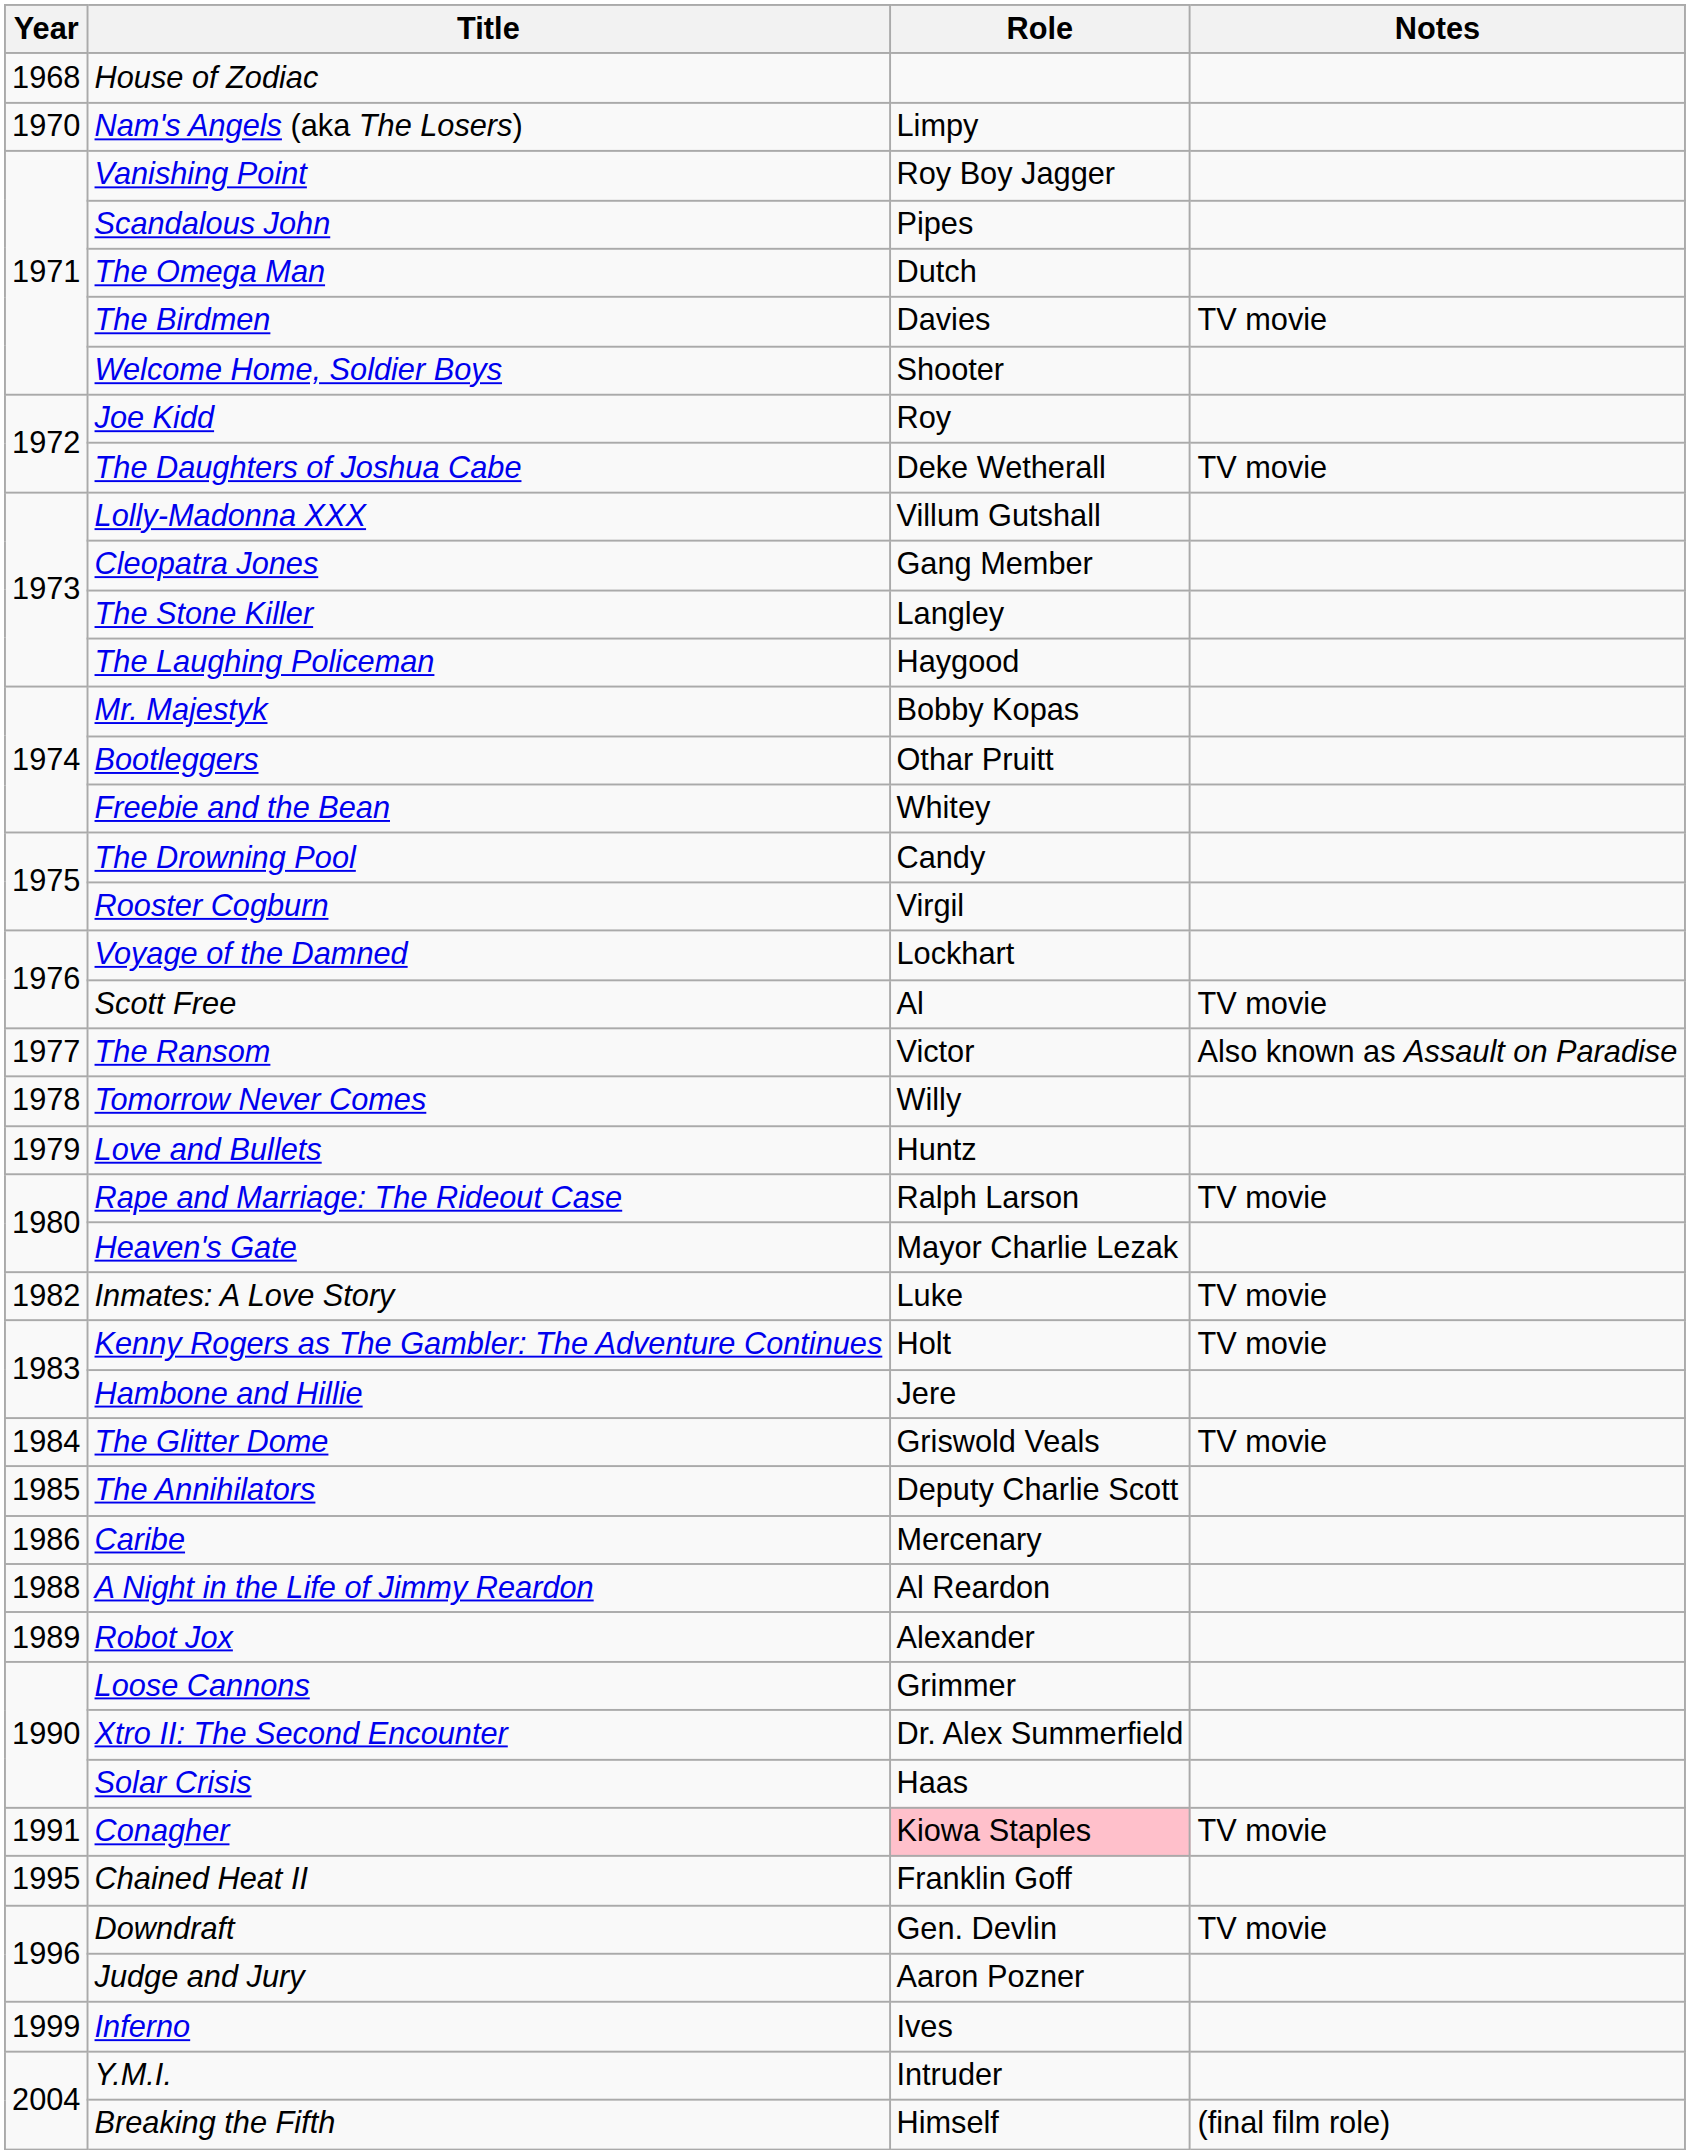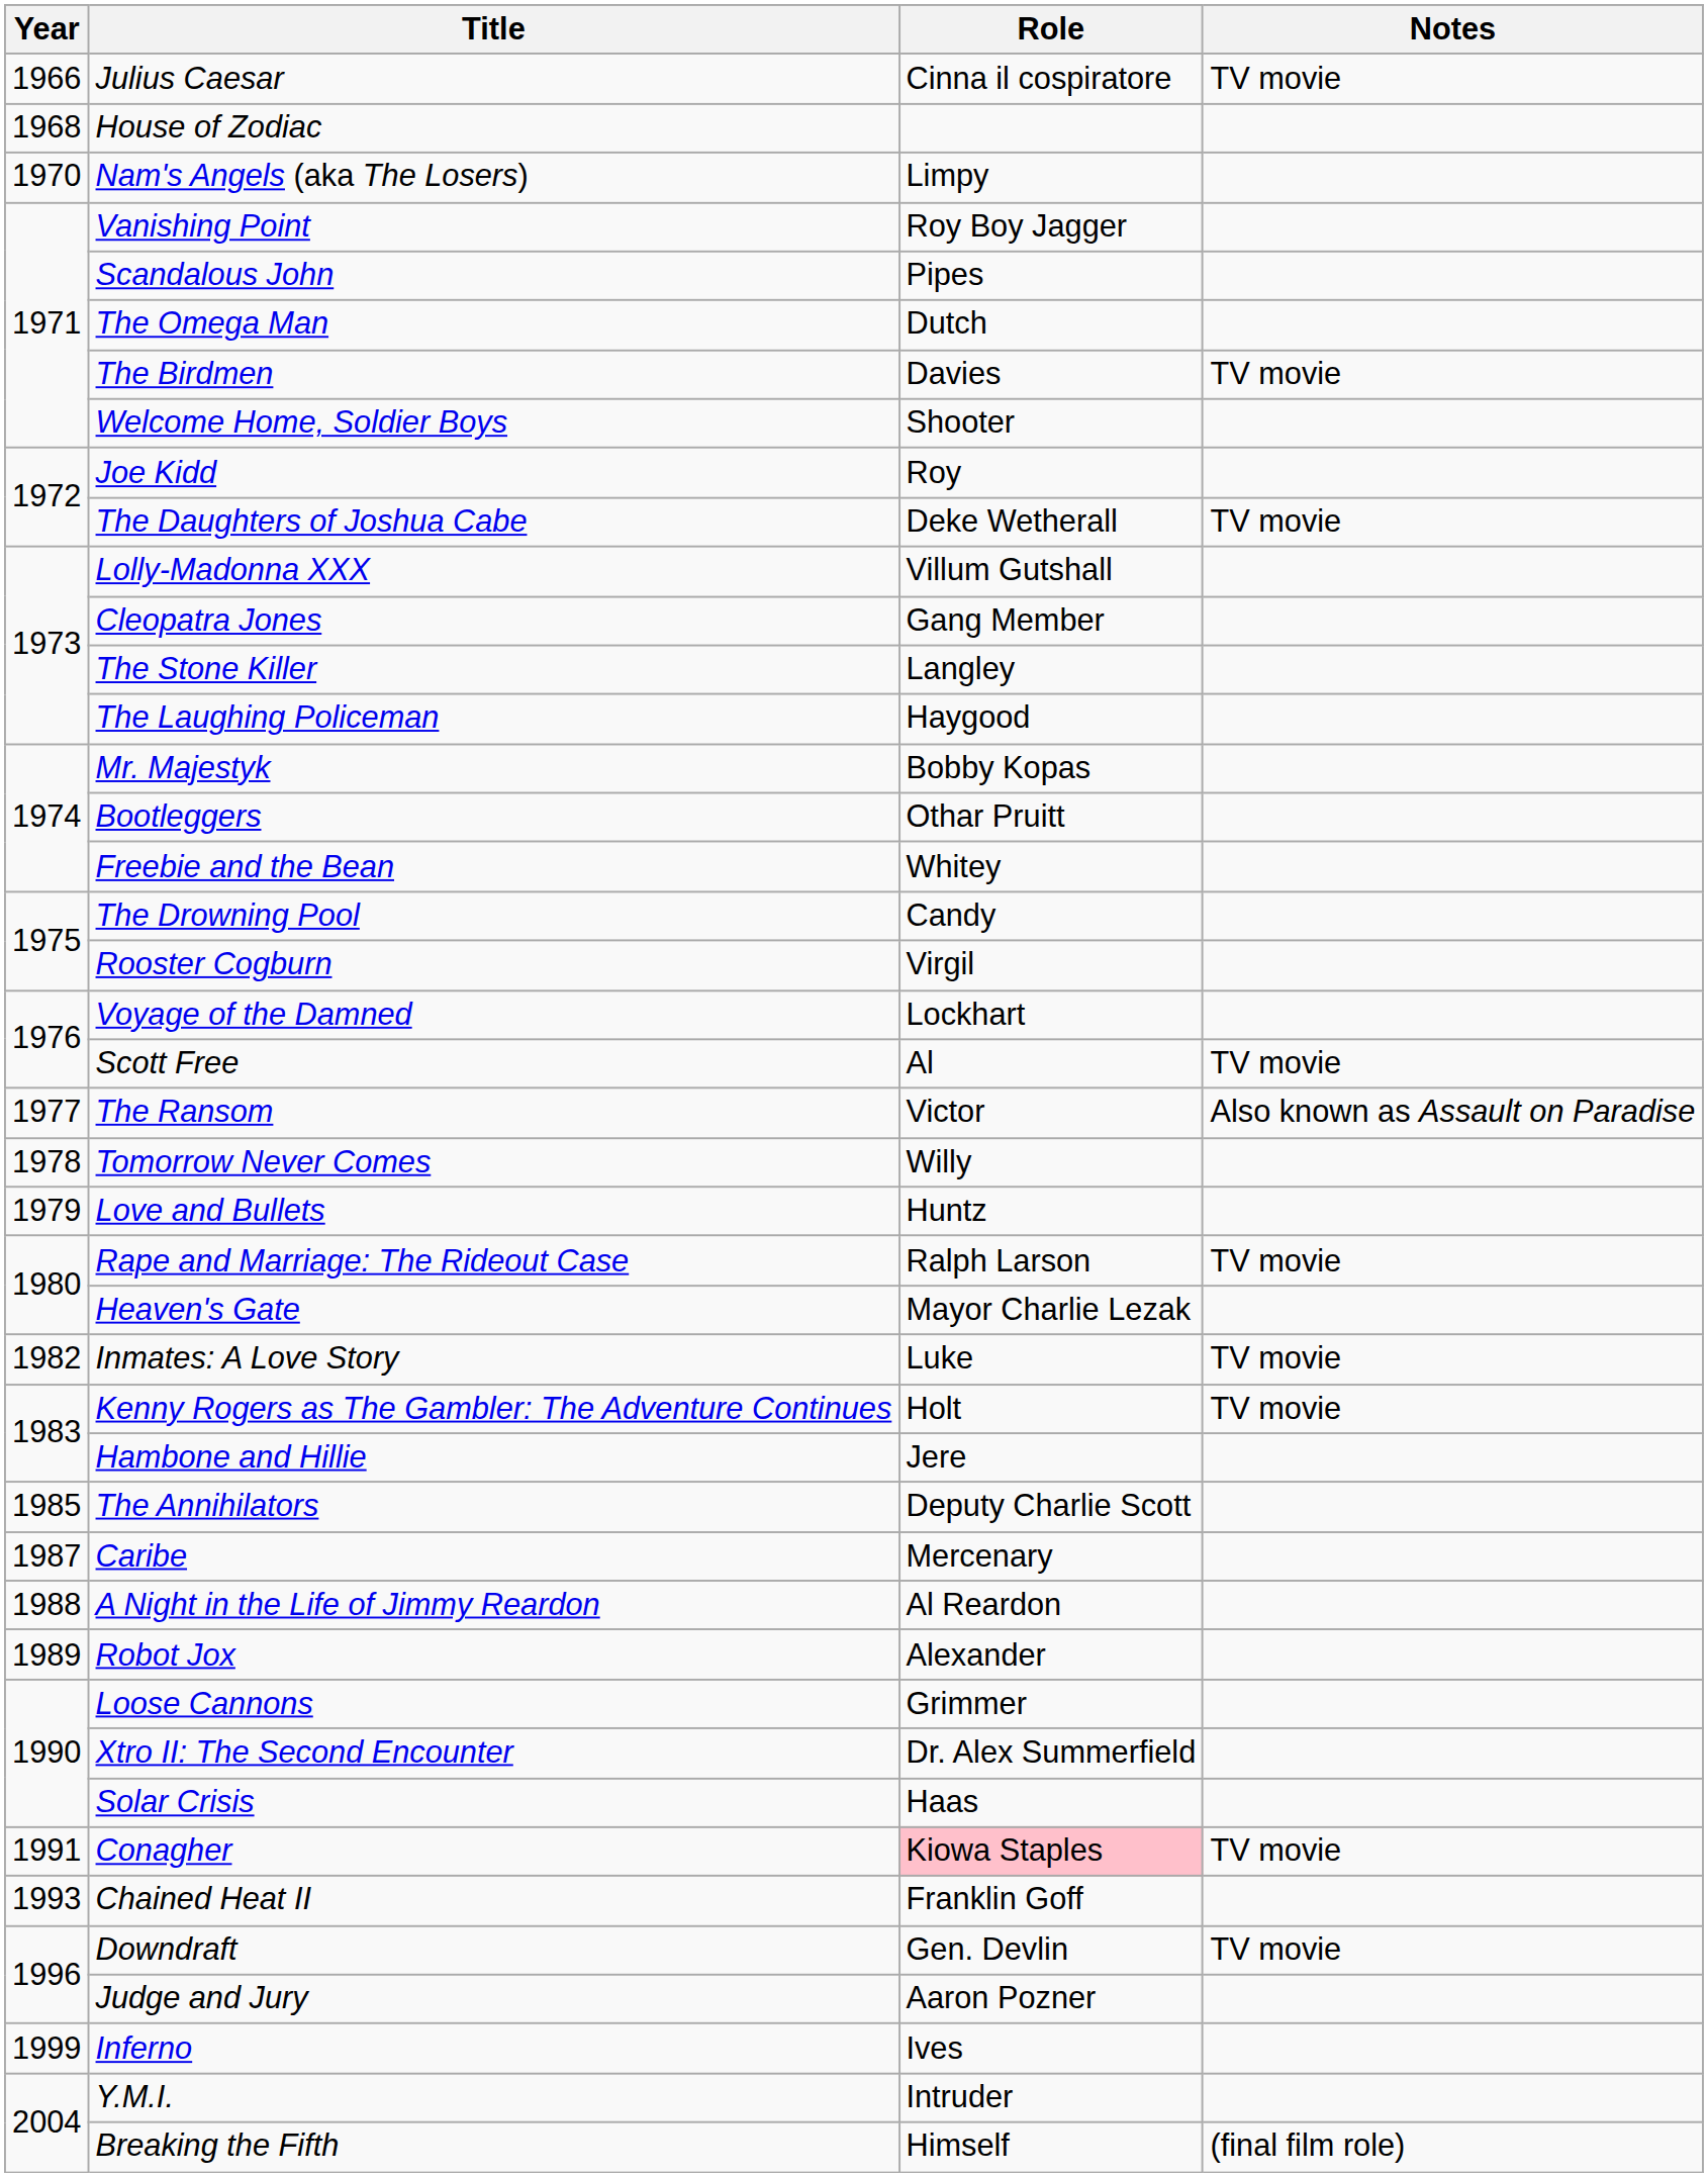 <table class="wikitable sortable">
 <tr>
 <th>Year</th>
 <th>Title</th>
 <th>Role</th>
 <th class = "unsortable">Notes</th>
+</tr>
+<tr>
+<td>1966</td>
+<td><em>Julius Caesar</em></td>
+<td>Cinna il cospiratore</td>
+<td>TV movie</td>
 </tr>
 <tr>
 <td>1968</td>
 <td><em>House of Zodiac</em></td>
 <td></td>
 <td></td>
 </tr>
 <tr>
 <td>1970</td>
 <td><em><a href='#'>Nam's Angels</a></em> (aka <em>The Losers</em>)</td>
 <td>Limpy</td>
 <td></td>
 </tr>
 <tr>
 <td rowspan=5>1971</td>
 <td><em><a href='#'>Vanishing Point</a></em></td>
 <td>Roy Boy Jagger</td>
 <td></td>
 </tr>
 <tr>
 <td><em><a href='#'>Scandalous John</a></em></td>
 <td>Pipes</td>
 <td></td>
 </tr>
 <tr>
 <td><em><a href='#'>The Omega Man</a></em></td>
 <td>Dutch</td>
 <td></td>
 </tr>
 <tr>
 <td><em><a href='#'>The Birdmen</a></em></td>
 <td>Davies</td>
 <td>TV movie</td>
 </tr>
 <tr>
 <td><em><a href='#'>Welcome Home, Soldier Boys</a></em></td>
 <td>Shooter</td>
 <td></td>
 </tr>
 <tr>
 <td rowspan=2>1972</td>
 <td><em><a href='#'>Joe Kidd</a></em></td>
 <td>Roy</td>
 <td></td>
 </tr>
 <tr>
 <td><em><a href='#'>The Daughters of Joshua Cabe</a></em></td>
 <td>Deke Wetherall</td>
 <td>TV movie</td>
 </tr>
 <tr>
 <td rowspan=4>1973</td>
 <td><em><a href='#'>Lolly-Madonna XXX</a></em></td>
 <td>Villum Gutshall</td>
 <td></td>
 </tr>
 <tr>
 <td><em><a href='#'>Cleopatra Jones</a></em></td>
 <td>Gang Member</td>
 <td></td>
 </tr>
 <tr>
 <td><em><a href='#'>The Stone Killer</a></em></td>
 <td>Langley</td>
 <td></td>
 </tr>
 <tr>
 <td><em><a href='#'>The Laughing Policeman</a></em></td>
 <td>Haygood</td>
 <td></td>
 </tr>
 <tr>
 <td rowspan=3>1974</td>
 <td><em><a href='#'>Mr. Majestyk</a></em></td>
 <td>Bobby Kopas</td>
 <td></td>
 </tr>
 <tr>
 <td><em><a href='#'>Bootleggers</a></em></td>
 <td>Othar Pruitt</td>
 <td></td>
 </tr>
 <tr>
 <td><em><a href='#'>Freebie and the Bean</a></em></td>
 <td>Whitey</td>
 <td></td>
 </tr>
 <tr>
 <td rowspan=2>1975</td>
 <td><em><a href='#'>The Drowning Pool</a></em></td>
 <td>Candy</td>
 <td></td>
 </tr>
 <tr>
 <td><em><a href='#'>Rooster Cogburn</a></em></td>
 <td>Virgil</td>
 <td></td>
 </tr>
 <tr>
 <td rowspan=2>1976</td>
 <td><em><a href='#'>Voyage of the Damned</a></em></td>
 <td>Lockhart</td>
 <td></td>
 </tr>
 <tr>
 <td><em>Scott Free</em></td>
 <td>Al</td>
 <td>TV movie</td>
 </tr>
 <tr>
 <td>1977</td>
 <td><em><a href='#'>The Ransom</a></em></td>
 <td>Victor</td>
 <td>Also known as <em>Assault on Paradise</em></td>
 </tr>
 <tr>
 <td>1978</td>
 <td><em><a href='#'>Tomorrow Never Comes</a></em></td>
 <td>Willy</td>
 <td></td>
 </tr>
 <tr>
 <td>1979</td>
 <td><em><a href='#'>Love and Bullets</a></em></td>
 <td>Huntz</td>
 <td></td>
 </tr>
 <tr>
 <td rowspan=2>1980</td>
 <td><em><a href='#'>Rape and Marriage: The Rideout Case</a></em></td>
 <td>Ralph Larson</td>
 <td>TV movie</td>
 </tr>
 <tr>
 <td><em><a href='#'>Heaven's Gate</a></em></td>
 <td>Mayor Charlie Lezak</td>
 <td></td>
 </tr>
 <tr>
 <td>1982</td>
 <td><em>Inmates: A Love Story</em></td>
 <td>Luke</td>
 <td>TV movie</td>
 </tr>
 <tr>
 <td rowspan=2>1983</td>
 <td><em><a href='#'>Kenny Rogers as The Gambler: The Adventure Continues</a></em></td>
 <td>Holt</td>
 <td>TV movie</td>
 </tr>
 <tr>
 <td><em><a href='#'>Hambone and Hillie</a></em></td>
 <td>Jere</td>
 <td></td>
 </tr>
 <tr>
-<td>1984</td>
-<td><em><a href='#'>The Glitter Dome</a></em></td>
-<td>Griswold Veals</td>
-<td>TV movie</td>
-</tr>
-<tr>
 <td>1985</td>
 <td><em><a href='#'>The Annihilators</a></em></td>
 <td>Deputy Charlie Scott</td>
 <td></td>
 </tr>
 <tr>
-<td>1986</td>
+<td>1987</td>
 <td><em><a href='#'>Caribe</a></em></td>
 <td>Mercenary</td>
 <td></td>
 </tr>
 <tr>
 <td>1988</td>
 <td><em><a href='#'>A Night in the Life of Jimmy Reardon</a></em></td>
 <td>Al Reardon</td>
 <td></td>
 </tr>
 <tr>
 <td>1989</td>
 <td><em><a href='#'>Robot Jox</a></em></td>
 <td>Alexander</td>
 <td></td>
 </tr>
 <tr>
 <td rowspan=3>1990</td>
 <td><em><a href='#'>Loose Cannons</a></em></td>
 <td>Grimmer</td>
 <td></td>
 </tr>
 <tr>
 <td><em><a href='#'>Xtro II: The Second Encounter</a></em></td>
 <td>Dr. Alex Summerfield</td>
 <td></td>
 </tr>
 <tr>
 <td><em><a href='#'>Solar Crisis</a></em></td>
 <td>Haas</td>
 <td></td>
 </tr>
 <tr>
 <td>1991</td>
 <td><em><a href='#'>Conagher</a></em></td>
 <td style="background: pink;">Kiowa Staples</td>
 <td>TV movie</td>
 </tr>
 <tr>
-<td>1995</td>
+<td>1993</td>
 <td><em>Chained Heat II</em></td>
 <td>Franklin Goff</td>
 <td></td>
 </tr>
 <tr>
 <td rowspan=2>1996</td>
 <td><em>Downdraft</em></td>
 <td>Gen. Devlin</td>
 <td>TV movie</td>
 </tr>
 <tr>
 <td><em>Judge and Jury</em></td>
 <td>Aaron Pozner</td>
 <td></td>
 </tr>
 <tr>
 <td>1999</td>
 <td><em><a href='#'>Inferno</a></em></td>
 <td>Ives</td>
 <td></td>
 </tr>
 <tr>
 <td rowspan=2>2004</td>
 <td><em>Y.M.I.</em></td>
 <td>Intruder</td>
 <td></td>
 </tr>
 <tr>
 <td><em>Breaking the Fifth</em></td>
 <td>Himself</td>
 <td>(final film role)</td>
 </tr>
 </table>
